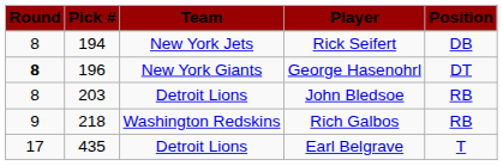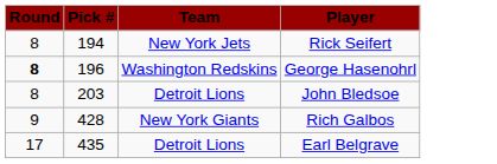 <table class="wikitable" style="text-align:center">
 <tr style="background:#900;">
 <td><strong><span>Round</span></strong></td>
 <td><strong><span>Pick #</span></strong></td>
 <td><strong><span>Team</span></strong></td>
 <td><strong><span>Player</span></strong></td>
-<td><strong><span>Position</span></strong></td>
 </tr>
 <tr>
 <td>8</td>
 <td align=center>194</td>
 <td><a href='#'>New York Jets</a></td>
 <td><a href='#'>Rick Seifert</a></td>
-<td><a href='#'>DB</a></td>
 </tr>
 <tr>
 <td><strong>8</strong></td>
 <td align=center>196</td>
-<td><a href='#'>New York Giants</a></td>
+<td><a href='#'>Washington Redskins</a></td>
 <td><a href='#'>George Hasenohrl</a></td>
-<td><a href='#'>DT</a></td>
 </tr>
 <tr>
 <td>8</td>
 <td align=center>203</td>
 <td><a href='#'>Detroit Lions</a></td>
 <td><a href='#'>John Bledsoe</a></td>
-<td><a href='#'>RB</a></td>
 </tr>
 <tr>
 <td>9</td>
-<td align=center>218</td>
-<td><a href='#'>Washington Redskins</a></td>
+<td align=center>428</td>
+<td><a href='#'>New York Giants</a></td>
 <td><a href='#'>Rich Galbos</a></td>
-<td><a href='#'>RB</a></td>
 </tr>
 <tr>
 <td>17</td>
 <td align=center>435</td>
 <td><a href='#'>Detroit Lions</a></td>
 <td><a href='#'>Earl Belgrave</a></td>
-<td><a href='#'>T</a></td>
 </tr>
 </table>
